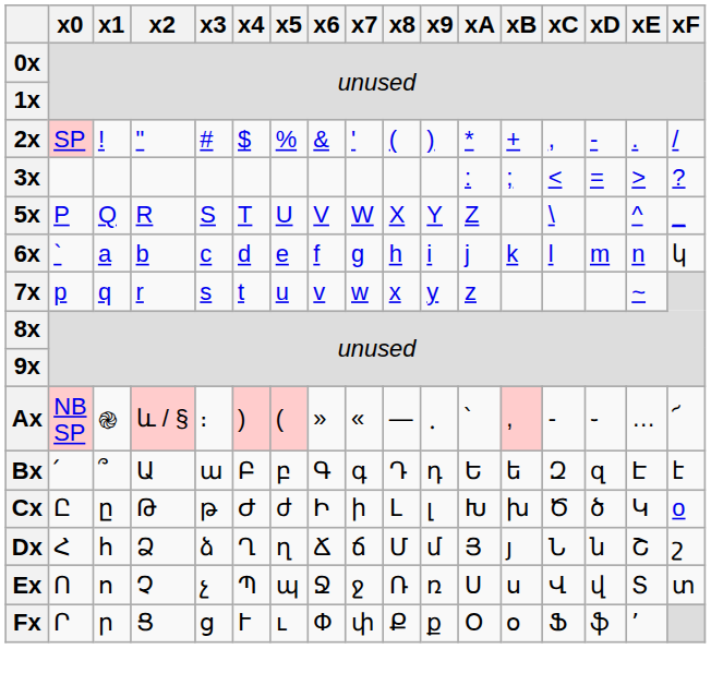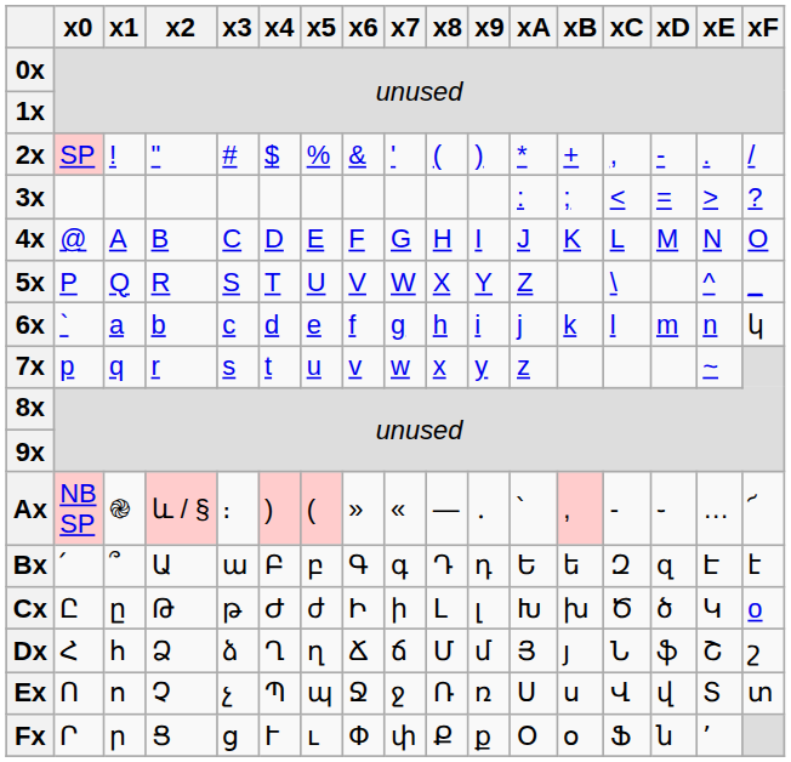 <table class="wikitable" style="float: left; margin: 0 1em; font-size: smaller;">
 <tr>
 <th> </th>
 <th>x0</th>
 <th>x1</th>
 <th>x2</th>
 <th>x3</th>
 <th>x4</th>
 <th>x5</th>
 <th>x6</th>
 <th>x7</th>
 <th>x8</th>
 <th>x9</th>
 <th>xA</th>
 <th>xB</th>
 <th>xC</th>
 <th>xD</th>
 <th>xE</th>
 <th>xF</th>
 </tr>
 <tr>
 <th>0x</th>
 <td rowspan="2" colspan="16" style="text-align: center; background:#ddd"><em>unused</em></td>
 </tr>
 <tr>
 <th>1x</th>
 </tr>
 <tr>
 <th>2x</th>
 <td bgcolor="#FFCCCC"><a href='#'>SP</a></td>
 <td><a href='#'>!</a></td>
 <td><a href='#'>"</a></td>
 <td><a href='#'>#</a></td>
 <td><a href='#'>$</a></td>
 <td><a href='#'>%</a></td>
 <td><a href='#'>&</a></td>
 <td><a href='#'>'</a></td>
 <td><a href='#'>(</a></td>
 <td><a href='#'>)</a></td>
 <td><a href='#'>*</a></td>
 <td><a href='#'>+</a></td>
 <td><a href='#'>,</a></td>
 <td><a href='#'>-</a></td>
 <td><a href='#'>.</a></td>
 <td><a href='#'>/</a></td>
 </tr>
 <tr>
 <th>3x</th>
 <td></td>
 <td></td>
 <td></td>
 <td></td>
 <td></td>
 <td></td>
 <td></td>
 <td></td>
 <td></td>
 <td></td>
 <td><a href='#'>:</a></td>
 <td><a href='#'>;</a></td>
 <td><a href='#'><</a></td>
 <td><a href='#'>=</a></td>
 <td><a href='#'>></a></td>
 <td><a href='#'>?</a></td>
+</tr>
+<tr>
+<th>4x</th>
+<td><a href='#'>@</a></td>
+<td><a href='#'>A</a></td>
+<td><a href='#'>B</a></td>
+<td><a href='#'>C</a></td>
+<td><a href='#'>D</a></td>
+<td><a href='#'>E</a></td>
+<td><a href='#'>F</a></td>
+<td><a href='#'>G</a></td>
+<td><a href='#'>H</a></td>
+<td><a href='#'>I</a></td>
+<td><a href='#'>J</a></td>
+<td><a href='#'>K</a></td>
+<td><a href='#'>L</a></td>
+<td><a href='#'>M</a></td>
+<td><a href='#'>N</a></td>
+<td><a href='#'>O</a></td>
 </tr>
 <tr>
 <th>5x</th>
 <td><a href='#'>P</a></td>
 <td><a href='#'>Q</a></td>
 <td><a href='#'>R</a></td>
 <td><a href='#'>S</a></td>
 <td><a href='#'>T</a></td>
 <td><a href='#'>U</a></td>
 <td><a href='#'>V</a></td>
 <td><a href='#'>W</a></td>
 <td><a href='#'>X</a></td>
 <td><a href='#'>Y</a></td>
 <td><a href='#'>Z</a></td>
 <td><a href='#'></a></td>
 <td><a href='#'>\</a></td>
 <td><a href='#'></a></td>
 <td><a href='#'>^</a></td>
 <td><a href='#'>_</a></td>
 </tr>
 <tr>
 <th>6x</th>
 <td><a href='#'>`</a></td>
 <td><a href='#'>a</a></td>
 <td><a href='#'>b</a></td>
 <td><a href='#'>c</a></td>
 <td><a href='#'>d</a></td>
 <td><a href='#'>e</a></td>
 <td><a href='#'>f</a></td>
 <td><a href='#'>g</a></td>
 <td><a href='#'>h</a></td>
 <td><a href='#'>i</a></td>
 <td><a href='#'>j</a></td>
 <td><a href='#'>k</a></td>
 <td><a href='#'>l</a></td>
 <td><a href='#'>m</a></td>
 <td><a href='#'>n</a></td>
 <td>կ</td>
 </tr>
 <tr>
 <th>7x</th>
 <td><a href='#'>p</a></td>
 <td><a href='#'>q</a></td>
 <td><a href='#'>r</a></td>
 <td><a href='#'>s</a></td>
 <td><a href='#'>t</a></td>
 <td><a href='#'>u</a></td>
 <td><a href='#'>v</a></td>
 <td><a href='#'>w</a></td>
 <td><a href='#'>x</a></td>
 <td><a href='#'>y</a></td>
 <td><a href='#'>z</a></td>
 <td><a href='#'></a></td>
 <td><a href='#'></a></td>
 <td><a href='#'></a></td>
 <td><a href='#'>~</a></td>
 <td style="background: #ddd; border-bottom: none;"> </td>
 </tr>
 <tr>
 <th>8x</th>
 <td rowspan="2" colspan="16" style="text-align: center; background:#ddd; border-top: none;"><em>unused</em></td>
 </tr>
 <tr>
 <th>9x</th>
 </tr>
 <tr>
 <th>Ax</th>
 <td bgcolor="#FFCCCC"><a href='#'>NB<br>SP</a></td>
 <td>֎</td>
 <td bgcolor="#FFCCCC">և / §</td>
 <td>։</td>
 <td style="background: #FFCCCC">)</td>
 <td style="background: #FFCCCC">(</td>
 <td>»</td>
 <td>«</td>
 <td>—</td>
 <td>․</td>
 <td>՝</td>
 <td style="background: #FFCCCC">,</td>
 <td>‐</td>
 <td>֊</td>
 <td>…</td>
 <td>՜</td>
 </tr>
 <tr>
 <th>Bx</th>
 <td>՛</td>
 <td>՞</td>
 <td>Ա</td>
 <td>ա</td>
 <td>Բ</td>
 <td>բ</td>
 <td>Գ</td>
 <td>գ</td>
 <td>Դ</td>
 <td>դ</td>
 <td>Ե</td>
 <td>ե</td>
 <td>Զ</td>
 <td>զ</td>
 <td>Է</td>
 <td>է</td>
 </tr>
 <tr>
 <th>Cx</th>
 <td>Ը</td>
 <td>ը</td>
 <td>Թ</td>
 <td>թ</td>
 <td>Ժ</td>
 <td>ժ</td>
 <td>Ի</td>
 <td>ի</td>
 <td>Լ</td>
 <td>լ</td>
 <td>Խ</td>
 <td>խ</td>
 <td>Ծ</td>
 <td>ծ</td>
 <td>Կ</td>
 <td><a href='#'>o</a></td>
 </tr>
 <tr>
 <th>Dx</th>
 <td>Հ</td>
 <td>հ</td>
 <td>Ձ</td>
 <td>ձ</td>
 <td>Ղ</td>
 <td>ղ</td>
 <td>Ճ</td>
 <td>ճ</td>
 <td>Մ</td>
 <td>մ</td>
 <td>Յ</td>
 <td>յ</td>
 <td>Ն</td>
-<td>ն</td>
+<td>ֆ</td>
 <td>Շ</td>
 <td>շ</td>
 </tr>
 <tr>
 <th>Ex</th>
 <td>Ո</td>
 <td>ո</td>
 <td>Չ</td>
 <td>չ</td>
 <td>Պ</td>
 <td>պ</td>
 <td>Ջ</td>
 <td>ջ</td>
 <td>Ռ</td>
 <td>ռ</td>
 <td>Ս</td>
 <td>ս</td>
 <td>Վ</td>
 <td>վ</td>
 <td>Տ</td>
 <td>տ</td>
 </tr>
 <tr>
 <th>Fx</th>
 <td>Ր</td>
 <td>ր</td>
 <td>Ց</td>
 <td>ց</td>
 <td>Ւ</td>
 <td>ւ</td>
 <td>Փ</td>
 <td>փ</td>
 <td>Ք</td>
 <td>ք</td>
 <td>Օ</td>
 <td>օ</td>
 <td>Ֆ</td>
-<td>ֆ</td>
+<td>ն</td>
 <td>՚</td>
 <td style="background:#ddd"> </td>
 </tr>
 </table>
